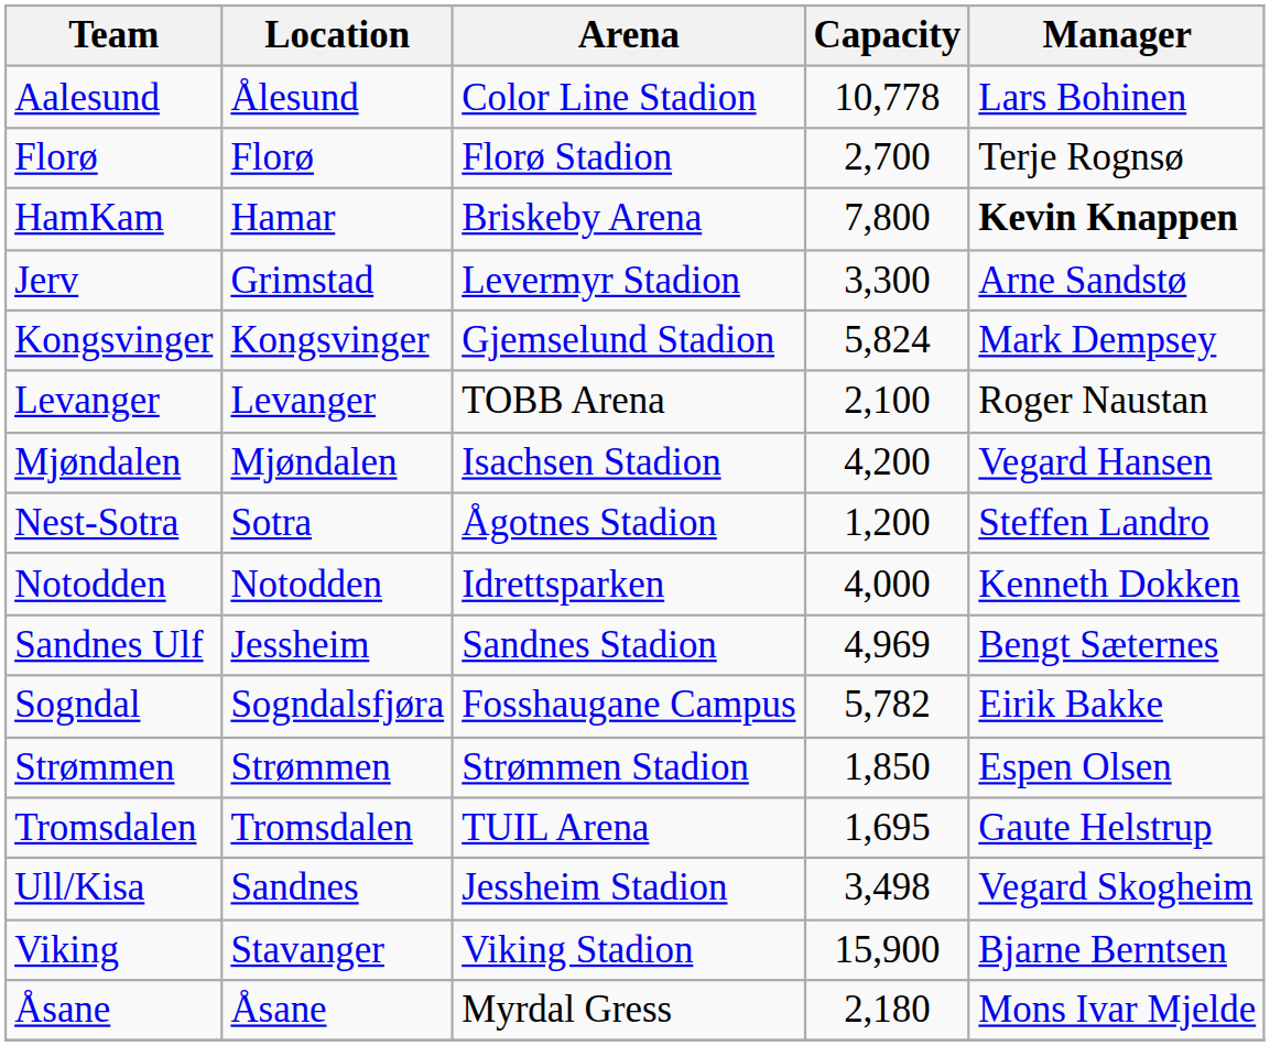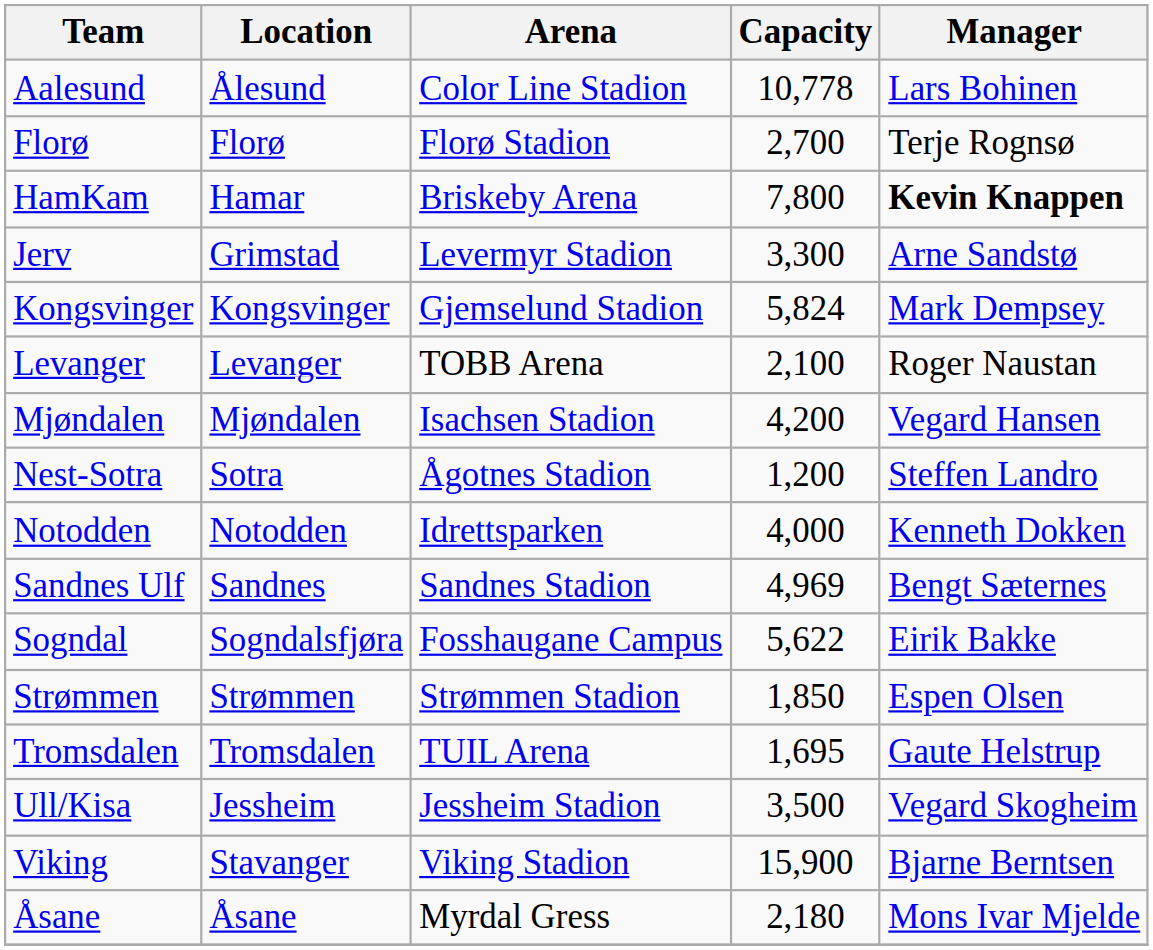 <table class="wikitable sortable" border="1">
 <tr>
 <th>Team</th>
 <th>Location</th>
 <th>Arena</th>
 <th>Capacity</th>
 <th>Manager</th>
 </tr>
 <tr>
 <td><a href='#'>Aalesund</a></td>
 <td><a href='#'>Ålesund</a></td>
 <td><a href='#'>Color Line Stadion</a></td>
 <td align="center">10,778</td>
 <td> <a href='#'>Lars Bohinen</a></td>
 </tr>
 <tr>
 <td><a href='#'>Florø</a></td>
 <td><a href='#'>Florø</a></td>
 <td><a href='#'>Florø Stadion</a></td>
 <td align="center">2,700</td>
 <td> Terje Rognsø</td>
 </tr>
 <tr>
 <td><a href='#'>HamKam</a></td>
 <td><a href='#'>Hamar</a></td>
 <td><a href='#'>Briskeby Arena</a></td>
 <td align="center">7,800</td>
 <td><strong> Kevin Knappen</strong></td>
 </tr>
 <tr>
 <td><a href='#'>Jerv</a></td>
 <td><a href='#'>Grimstad</a></td>
 <td><a href='#'>Levermyr Stadion</a></td>
 <td align="center">3,300</td>
 <td> <a href='#'>Arne Sandstø</a></td>
 </tr>
 <tr>
 <td><a href='#'>Kongsvinger</a></td>
 <td><a href='#'>Kongsvinger</a></td>
 <td><a href='#'>Gjemselund Stadion</a></td>
 <td align="center">5,824</td>
 <td> <a href='#'>Mark Dempsey</a></td>
 </tr>
 <tr>
 <td><a href='#'>Levanger</a></td>
 <td><a href='#'>Levanger</a></td>
 <td>TOBB Arena</td>
 <td align="center">2,100</td>
 <td> Roger Naustan</td>
 </tr>
 <tr>
 <td><a href='#'>Mjøndalen</a></td>
 <td><a href='#'>Mjøndalen</a></td>
 <td><a href='#'>Isachsen Stadion</a></td>
 <td align="center">4,200</td>
 <td> <a href='#'>Vegard Hansen</a></td>
 </tr>
 <tr>
 <td><a href='#'>Nest-Sotra</a></td>
 <td><a href='#'>Sotra</a></td>
 <td><a href='#'>Ågotnes Stadion</a></td>
 <td align="center">1,200</td>
 <td> <a href='#'>Steffen Landro</a></td>
 </tr>
 <tr>
 <td><a href='#'>Notodden</a></td>
 <td><a href='#'>Notodden</a></td>
 <td><a href='#'>Idrettsparken</a></td>
 <td align="center">4,000</td>
 <td> <a href='#'>Kenneth Dokken</a></td>
 </tr>
 <tr>
 <td><a href='#'>Sandnes Ulf</a></td>
-<td><a href='#'>Jessheim</a></td>
+<td><a href='#'>Sandnes</a></td>
 <td><a href='#'>Sandnes Stadion</a></td>
 <td align="center">4,969</td>
 <td> <a href='#'>Bengt Sæternes</a></td>
 </tr>
 <tr>
 <td><a href='#'>Sogndal</a></td>
 <td><a href='#'>Sogndalsfjøra</a></td>
 <td><a href='#'>Fosshaugane Campus</a></td>
-<td align="center">5,782</td>
+<td align="center">5,622</td>
 <td> <a href='#'>Eirik Bakke</a></td>
 </tr>
 <tr>
 <td><a href='#'>Strømmen</a></td>
 <td><a href='#'>Strømmen</a></td>
 <td><a href='#'>Strømmen Stadion</a></td>
 <td align="center">1,850</td>
 <td> <a href='#'>Espen Olsen</a></td>
 </tr>
 <tr>
 <td><a href='#'>Tromsdalen</a></td>
 <td><a href='#'>Tromsdalen</a></td>
 <td><a href='#'>TUIL Arena</a></td>
 <td align="center">1,695</td>
 <td> <a href='#'>Gaute Helstrup</a></td>
 </tr>
 <tr>
 <td><a href='#'>Ull/Kisa</a></td>
-<td><a href='#'>Sandnes</a></td>
+<td><a href='#'>Jessheim</a></td>
 <td><a href='#'>Jessheim Stadion</a></td>
-<td align="center">3,498</td>
+<td align="center">3,500</td>
 <td> <a href='#'>Vegard Skogheim</a></td>
 </tr>
 <tr>
 <td><a href='#'>Viking</a></td>
 <td><a href='#'>Stavanger</a></td>
 <td><a href='#'>Viking Stadion</a></td>
 <td align="center">15,900</td>
 <td> <a href='#'>Bjarne Berntsen</a></td>
 </tr>
 <tr>
 <td><a href='#'>Åsane</a></td>
 <td><a href='#'>Åsane</a></td>
 <td>Myrdal Gress</td>
 <td align="center">2,180</td>
 <td> <a href='#'>Mons Ivar Mjelde</a></td>
 </tr>
 <tr>
 </tr>
 </table>
